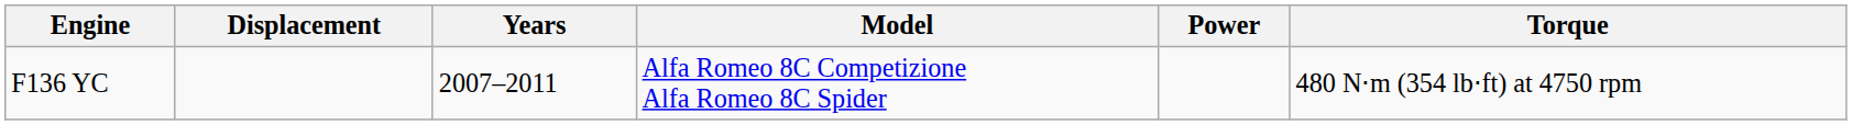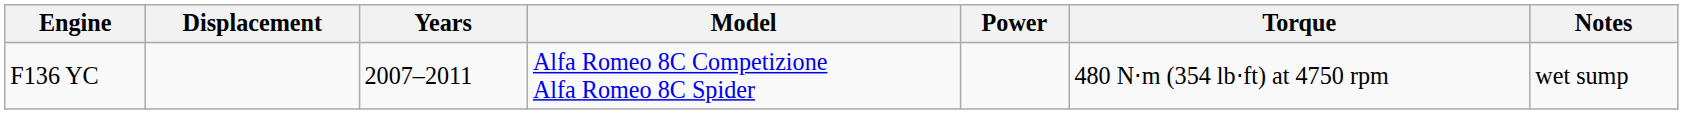 <table class="wikitable" width=70%>
 <tr>
 <th>Engine</th>
 <th>Displacement</th>
 <th>Years</th>
 <th>Model</th>
 <th>Power</th>
 <th>Torque</th>
+<th>Notes</th>
 </tr>
 <tr>
 <td>F136 YC</td>
 <td></td>
 <td>2007–2011</td>
 <td><a href='#'>Alfa Romeo 8C Competizione</a><br><a href='#'>Alfa Romeo 8C Spider</a></td>
 <td></td>
 <td>480 N⋅m (354 lb⋅ft) at 4750 rpm</td>
+<td>wet sump</td>
 </tr>
 </table>
